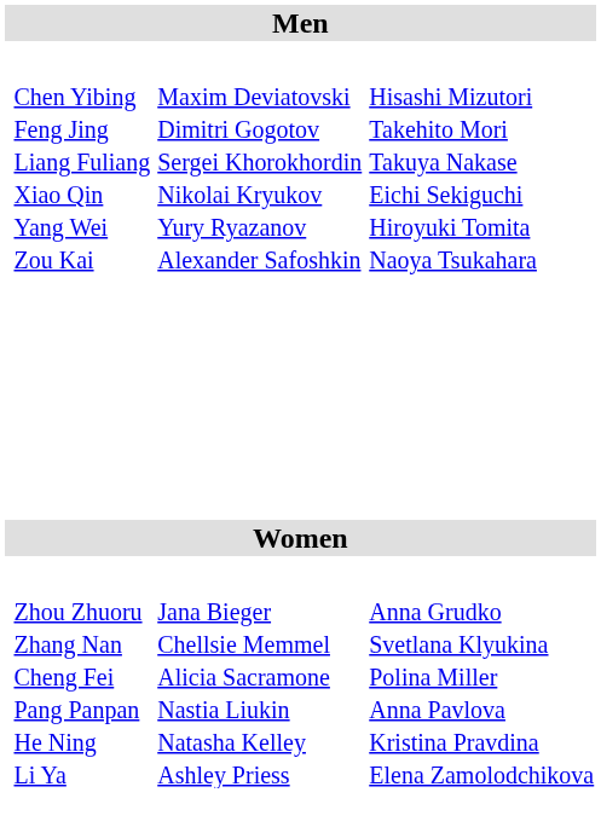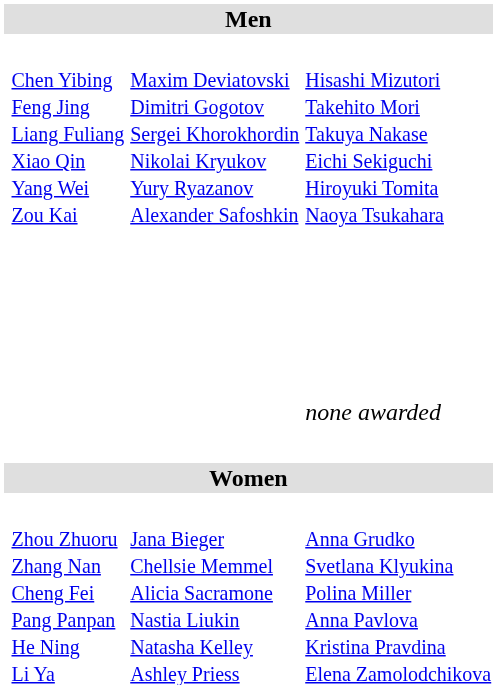 <table>
 <tr style="background:#dfdfdf;">
 <td colspan="4" style="text-align:center;"><strong>Men</strong></td>
 </tr>
 <tr>
 <th scope=row style="text-align:left"><br></th>
 <td><br><small><a href='#'>Chen Yibing</a><br><a href='#'>Feng Jing</a><br><a href='#'>Liang Fuliang</a><br><a href='#'>Xiao Qin</a><br><a href='#'>Yang Wei</a><br><a href='#'>Zou Kai</a></small></td>
 <td><br><small><a href='#'>Maxim Deviatovski</a><br><a href='#'>Dimitri Gogotov</a><br><a href='#'>Sergei Khorokhordin</a><br><a href='#'>Nikolai Kryukov</a><br><a href='#'>Yury Ryazanov</a><br><a href='#'>Alexander Safoshkin</a></small></td>
 <td><br><small><a href='#'>Hisashi Mizutori</a><br><a href='#'>Takehito Mori</a><br><a href='#'>Takuya Nakase</a><br><a href='#'>Eichi Sekiguchi</a><br><a href='#'>Hiroyuki Tomita</a><br><a href='#'>Naoya Tsukahara</a></small></td>
 </tr>
 <tr>
 <th scope=row style="text-align:left"><br></th>
 <td></td>
 <td></td>
 <td></td>
 </tr>
 <tr>
 <th scope=row style="text-align:left"><br></th>
 <td></td>
 <td></td>
 <td></td>
 </tr>
 <tr>
 <th scope=row style="text-align:left"><br></th>
 <td></td>
 <td></td>
 <td></td>
 </tr>
 <tr>
 <th scope=row style="text-align:left"><br></th>
 <td></td>
 <td></td>
 <td></td>
 </tr>
 <tr>
 <th scope=row style="text-align:left"><br></th>
 <td></td>
 <td></td>
 <td></td>
+</tr>
+<tr>
+<th scope=row style="text-align:left"><br></th>
+<td></td>
+<td><br></td>
+<td><em>none awarded</em></td>
 </tr>
 <tr>
 <th scope=row style="text-align:left"><br></th>
 <td></td>
 <td></td>
 <td></td>
 </tr>
 <tr style="background:#dfdfdf;">
 <td colspan="4" style="text-align:center;"><strong>Women</strong></td>
 </tr>
 <tr>
 <th scope=row style="text-align:left"><br></th>
 <td><br><small><a href='#'>Zhou Zhuoru</a><br><a href='#'>Zhang Nan</a><br><a href='#'>Cheng Fei</a><br><a href='#'>Pang Panpan</a><br><a href='#'>He Ning</a><br><a href='#'>Li Ya</a></small></td>
 <td><br><small><a href='#'>Jana Bieger</a><br><a href='#'>Chellsie Memmel</a><br><a href='#'>Alicia Sacramone</a><br><a href='#'>Nastia Liukin</a><br><a href='#'>Natasha Kelley</a><br><a href='#'>Ashley Priess</a></small></td>
 <td><br><small><a href='#'>Anna Grudko</a><br><a href='#'>Svetlana Klyukina</a><br><a href='#'>Polina Miller</a><br><a href='#'>Anna Pavlova</a><br><a href='#'>Kristina Pravdina</a><br><a href='#'>Elena Zamolodchikova</a></small></td>
 </tr>
 <tr>
 <th scope=row style="text-align:left"><br></th>
 <td></td>
 <td></td>
 <td></td>
 </tr>
 <tr>
 <th scope=row style="text-align:left"><br></th>
 <td></td>
 <td></td>
 <td></td>
 </tr>
 <tr>
 <th scope=row style="text-align:left"><br></th>
 <td></td>
 <td></td>
 <td></td>
 </tr>
 <tr>
 <th scope=row style="text-align:left"><br></th>
 <td></td>
 <td></td>
 <td></td>
 </tr>
 <tr>
 <th scope=row style="text-align:left"><br></th>
 <td></td>
 <td></td>
 <td></td>
 </tr>
 </table>
